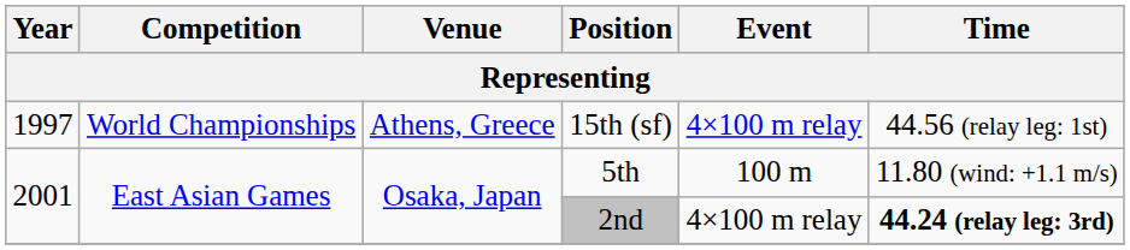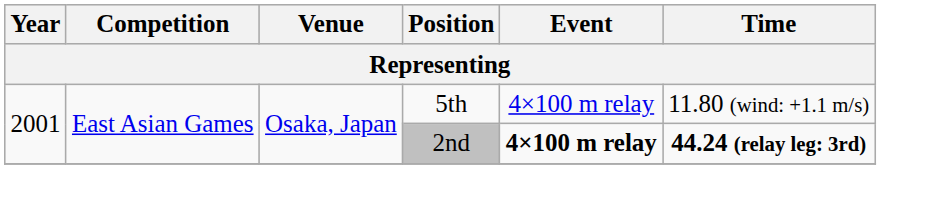 <table class="wikitable sortable" style=text-align:center>
 <tr>
 <th>Year</th>
 <th>Competition</th>
 <th>Venue</th>
 <th>Position</th>
 <th>Event</th>
 <th>Time</th>
 </tr>
 <tr>
 <th colspan="6">Representing </th>
 </tr>
 <tr>
-<td>1997</td>
-<td><a href='#'>World Championships</a></td>
-<td><a href='#'>Athens, Greece</a></td>
-<td>15th (sf)</td>
-<td><a href='#'>4×100 m relay</a></td>
-<td>44.56 <small>(relay leg: 1st)</small></td>
-</tr>
-<tr>
 <td rowspan=2>2001</td>
 <td rowspan=2><a href='#'>East Asian Games</a></td>
 <td rowspan=2><a href='#'>Osaka, Japan</a></td>
 <td>5th</td>
-<td>100 m</td>
+<td><a href='#'>4×100 m relay</a></td>
 <td>11.80 <small>(wind: +1.1 m/s)</small></td>
 </tr>
 <tr>
 <td bgcolor="silver">2nd</td>
-<td>4×100 m relay</td>
+<td><strong>4×100 m relay</strong></td>
 <td><strong>44.24 <small>(relay leg: 3rd)</small></strong></td>
 </tr>
 <tr>
 </tr>
 </table>
